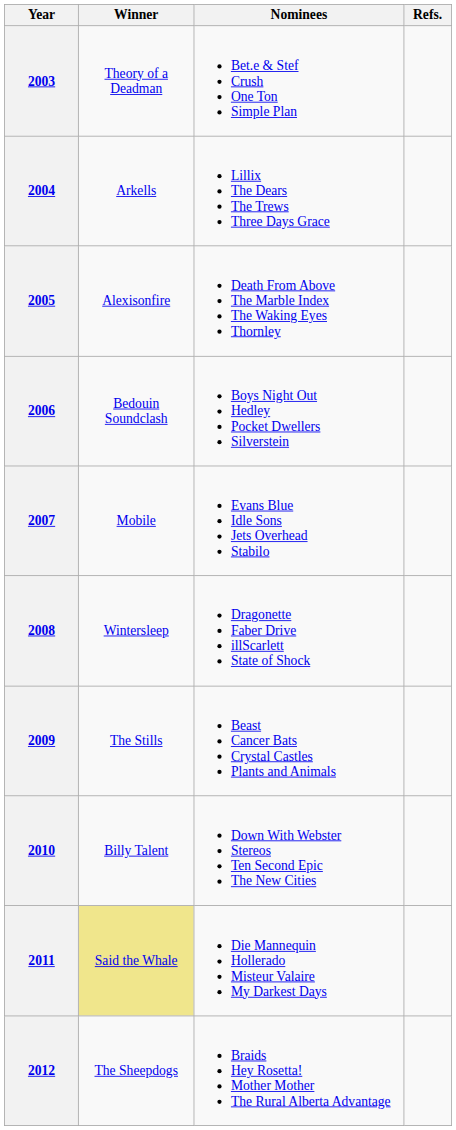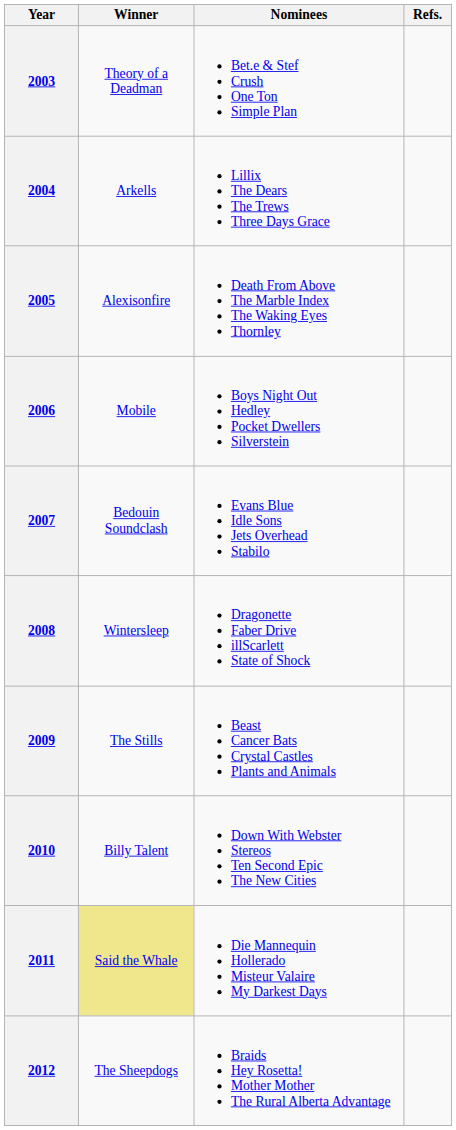 <table class="wikitable sortable">
 <tr>
 <th scope="col" style="width:5em;">Year</th>
 <th scope="col" style="width:8em;">Winner</th>
 <th scope="col" style="width:15em;" class="unsortable">Nominees</th>
 <th scope="col" style="width:3em;" class="unsortable">Refs.</th>
 </tr>
 <tr>
 <th scope="row"><a href='#'>2003</a></th>
 <td align="center"><a href='#'>Theory of a Deadman</a></td>
 <td><br><ul><li><a href='#'>Bet.e & Stef</a></li><li><a href='#'>Crush</a></li><li><a href='#'>One Ton</a></li><li><a href='#'>Simple Plan</a></li></ul></td>
 <td align="center"></td>
 </tr>
 <tr>
 <th scope="row"><a href='#'>2004</a></th>
 <td align="center"><a href='#'>Arkells</a></td>
 <td><br><ul><li><a href='#'>Lillix</a></li><li><a href='#'>The Dears</a></li><li><a href='#'>The Trews</a></li><li><a href='#'>Three Days Grace</a></li></ul></td>
 <td align="center"></td>
 </tr>
 <tr>
 <th scope="row"><a href='#'>2005</a></th>
 <td align="center"><a href='#'>Alexisonfire</a></td>
 <td><br><ul><li><a href='#'>Death From Above</a></li><li><a href='#'>The Marble Index</a></li><li><a href='#'>The Waking Eyes</a></li><li><a href='#'>Thornley</a></li></ul></td>
 <td align="center"></td>
 </tr>
 <tr>
 <th scope="row"><a href='#'>2006</a></th>
-<td align="center"><a href='#'>Bedouin Soundclash</a></td>
+<td align="center"><a href='#'>Mobile</a></td>
 <td><br><ul><li><a href='#'>Boys Night Out</a></li><li><a href='#'>Hedley</a></li><li><a href='#'>Pocket Dwellers</a></li><li><a href='#'>Silverstein</a></li></ul></td>
 <td align="center"></td>
 </tr>
 <tr>
 <th scope="row"><a href='#'>2007</a></th>
-<td align="center"><a href='#'>Mobile</a></td>
+<td align="center"><a href='#'>Bedouin Soundclash</a></td>
 <td><br><ul><li><a href='#'>Evans Blue</a></li><li><a href='#'>Idle Sons</a></li><li><a href='#'>Jets Overhead</a></li><li><a href='#'>Stabilo</a></li></ul></td>
 <td align="center"></td>
 </tr>
 <tr>
 <th scope="row"><a href='#'>2008</a></th>
 <td align="center"><a href='#'>Wintersleep</a></td>
 <td><br><ul><li><a href='#'>Dragonette</a></li><li><a href='#'>Faber Drive</a></li><li><a href='#'>illScarlett</a></li><li><a href='#'>State of Shock</a></li></ul></td>
 <td align="center"></td>
 </tr>
 <tr>
 <th scope="row"><a href='#'>2009</a></th>
 <td align="center"><a href='#'>The Stills</a></td>
 <td><br><ul><li><a href='#'>Beast</a></li><li><a href='#'>Cancer Bats</a></li><li><a href='#'>Crystal Castles</a></li><li><a href='#'>Plants and Animals</a></li></ul></td>
 <td align="center"></td>
 </tr>
 <tr>
 <th scope="row"><a href='#'>2010</a></th>
 <td align="center"><a href='#'>Billy Talent</a></td>
 <td><br><ul><li><a href='#'>Down With Webster</a></li><li><a href='#'>Stereos</a></li><li><a href='#'>Ten Second Epic</a></li><li><a href='#'>The New Cities</a></li></ul></td>
 <td align="center"></td>
 </tr>
 <tr>
 <th scope="row"><a href='#'>2011</a></th>
 <td align="center" style="background: khaki;"><a href='#'>Said the Whale</a></td>
 <td><br><ul><li><a href='#'>Die Mannequin</a></li><li><a href='#'>Hollerado</a></li><li><a href='#'>Misteur Valaire</a></li><li><a href='#'>My Darkest Days</a></li></ul></td>
 <td align="center"></td>
 </tr>
 <tr>
 <th scope="row"><a href='#'>2012</a></th>
 <td align="center"><a href='#'>The Sheepdogs</a></td>
 <td><br><ul><li><a href='#'>Braids</a></li><li><a href='#'>Hey Rosetta!</a></li><li><a href='#'>Mother Mother</a></li><li><a href='#'>The Rural Alberta Advantage</a></li></ul></td>
 <td align="center"></td>
 </tr>
 </table>
